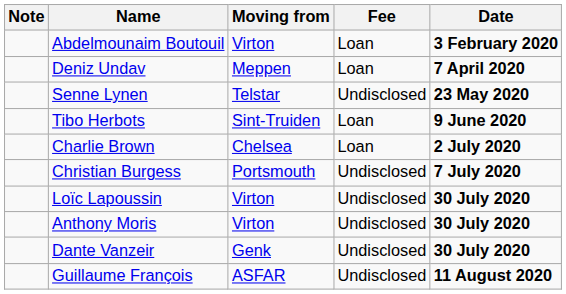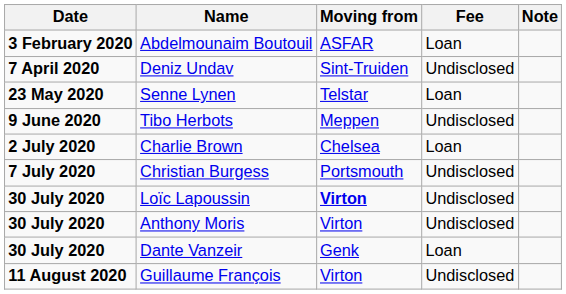 <table class="wikitable sortable">
 <tr>
-<th>Note</th>
+<th>Date</th>
 <th>Name</th>
 <th>Moving from</th>
 <th>Fee</th>
-<th>Date</th>
+<th>Note</th>
 </tr>
 <tr>
+<td><strong>3 February 2020</strong></td>
+<td> <a href='#'>Abdelmounaim Boutouil</a></td>
+<td> <a href='#'>ASFAR</a></td>
+<td>Loan</td>
 <td></td>
-<td> <a href='#'>Abdelmounaim Boutouil</a></td>
-<td><a href='#'>Virton</a></td>
-<td>Loan</td>
-<td><strong>3 February 2020</strong></td>
 </tr>
 <tr>
+<td><strong>7 April 2020</strong></td>
+<td> <a href='#'>Deniz Undav</a></td>
+<td><a href='#'>Sint-Truiden</a></td>
+<td>Undisclosed</td>
 <td></td>
-<td> <a href='#'>Deniz Undav</a></td>
-<td> <a href='#'>Meppen</a></td>
-<td>Loan</td>
-<td><strong>7 April 2020</strong></td>
 </tr>
 <tr>
-<td></td>
+<td><strong>23 May 2020</strong></td>
 <td><a href='#'>Senne Lynen</a></td>
 <td> <a href='#'>Telstar</a></td>
-<td>Undisclosed</td>
-<td><strong>23 May 2020</strong></td>
+<td>Loan</td>
+<td></td>
 </tr>
 <tr>
+<td><strong>9 June 2020</strong></td>
+<td><a href='#'>Tibo Herbots</a></td>
+<td> <a href='#'>Meppen</a></td>
+<td>Undisclosed</td>
 <td></td>
-<td><a href='#'>Tibo Herbots</a></td>
-<td><a href='#'>Sint-Truiden</a></td>
-<td>Loan</td>
-<td><strong>9 June 2020</strong></td>
 </tr>
 <tr>
-<td align=center></td>
+<td><strong>2 July 2020</strong></td>
 <td> <a href='#'>Charlie Brown</a></td>
 <td> <a href='#'>Chelsea</a></td>
 <td>Loan</td>
-<td><strong>2 July 2020</strong></td>
+<td align=center></td>
 </tr>
 <tr>
-<td></td>
+<td><strong>7 July 2020</strong></td>
 <td> <a href='#'>Christian Burgess</a></td>
 <td> <a href='#'>Portsmouth</a></td>
 <td>Undisclosed</td>
-<td><strong>7 July 2020</strong></td>
+<td></td>
 </tr>
 <tr>
+<td><strong>30 July 2020</strong></td>
+<td> <a href='#'>Loïc Lapoussin</a></td>
+<td><strong><a href='#'>Virton</a></strong></td>
+<td>Undisclosed</td>
 <td></td>
-<td> <a href='#'>Loïc Lapoussin</a></td>
-<td><a href='#'>Virton</a></td>
-<td>Undisclosed</td>
-<td><strong>30 July 2020</strong></td>
 </tr>
 <tr>
-<td></td>
+<td><strong>30 July 2020</strong></td>
 <td> <a href='#'>Anthony Moris</a></td>
 <td><a href='#'>Virton</a></td>
 <td>Undisclosed</td>
-<td><strong>30 July 2020</strong></td>
+<td></td>
 </tr>
 <tr>
-<td align=center></td>
+<td><strong>30 July 2020</strong></td>
 <td><a href='#'>Dante Vanzeir</a></td>
 <td><a href='#'>Genk</a></td>
-<td>Undisclosed</td>
-<td><strong>30 July 2020</strong></td>
+<td>Loan</td>
+<td align=center></td>
 </tr>
 <tr>
+<td><strong>11 August 2020</strong></td>
+<td><a href='#'>Guillaume François</a></td>
+<td><a href='#'>Virton</a></td>
+<td>Undisclosed</td>
 <td></td>
-<td><a href='#'>Guillaume François</a></td>
-<td> <a href='#'>ASFAR</a></td>
-<td>Undisclosed</td>
-<td><strong>11 August 2020</strong></td>
 </tr>
 </table>
